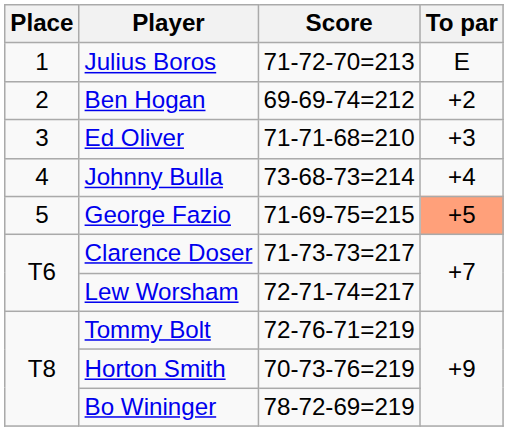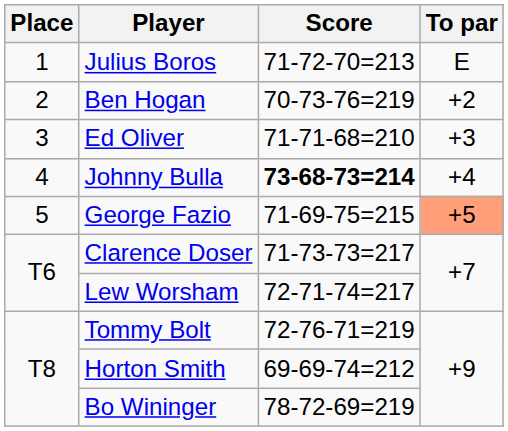 <table class=wikitable>
 <tr>
 <th>Place</th>
 <th>Player</th>
 <th>Score</th>
 <th>To par</th>
 </tr>
 <tr>
 <td align=center>1</td>
 <td> <a href='#'>Julius Boros</a></td>
 <td>71-72-70=213</td>
 <td align=center>E</td>
 </tr>
 <tr>
 <td align=center>2</td>
 <td> <a href='#'>Ben Hogan</a></td>
-<td>69-69-74=212</td>
+<td>70-73-76=219</td>
 <td align=center>+2</td>
 </tr>
 <tr>
 <td align=center>3</td>
 <td> <a href='#'>Ed Oliver</a></td>
 <td>71-71-68=210</td>
 <td align=center>+3</td>
 </tr>
 <tr>
 <td align=center>4</td>
 <td> <a href='#'>Johnny Bulla</a></td>
-<td>73-68-73=214</td>
+<td><strong>73-68-73=214</strong></td>
 <td align=center>+4</td>
 </tr>
 <tr>
 <td align=center>5</td>
 <td> <a href='#'>George Fazio</a></td>
 <td>71-69-75=215</td>
 <td align=center style="background: lightsalmon;">+5</td>
 </tr>
 <tr>
 <td rowspan=2 align=center>T6</td>
 <td> <a href='#'>Clarence Doser</a></td>
 <td>71-73-73=217</td>
 <td rowspan=2 align=center>+7</td>
 </tr>
 <tr>
 <td> <a href='#'>Lew Worsham</a></td>
 <td>72-71-74=217</td>
 </tr>
 <tr>
 <td rowspan=3 align=center>T8</td>
 <td> <a href='#'>Tommy Bolt</a></td>
 <td>72-76-71=219</td>
 <td rowspan=3 align=center>+9</td>
 </tr>
 <tr>
 <td> <a href='#'>Horton Smith</a></td>
-<td>70-73-76=219</td>
+<td>69-69-74=212</td>
 </tr>
 <tr>
 <td> <a href='#'>Bo Wininger</a></td>
 <td>78-72-69=219</td>
 </tr>
 </table>
